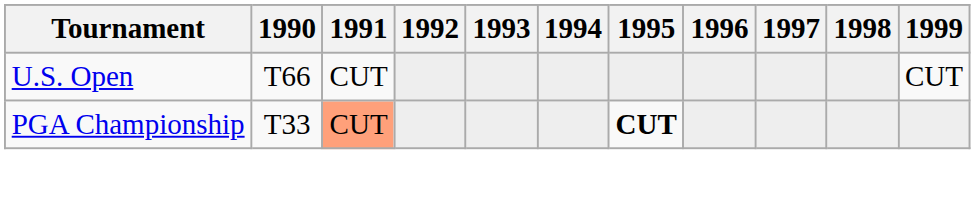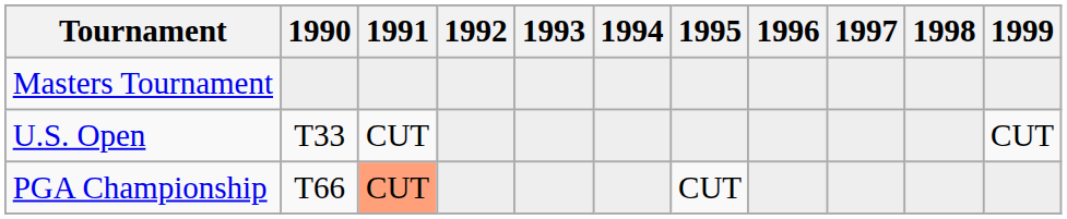 <table class="wikitable" style="font-size:95%;text-align:center;">
 <tr>
 <th>Tournament</th>
 <th>1990</th>
 <th>1991</th>
 <th>1992</th>
 <th>1993</th>
 <th>1994</th>
 <th>1995</th>
 <th>1996</th>
 <th>1997</th>
 <th>1998</th>
 <th>1999</th>
 </tr>
 <tr>
+<td align=left><a href='#'>Masters Tournament</a></td>
+<td style="background:#eeeeee;"></td>
+<td style="background:#eeeeee;"></td>
+<td style="background:#eeeeee;"></td>
+<td style="background:#eeeeee;"></td>
+<td style="background:#eeeeee;"></td>
+<td style="background:#eeeeee;"></td>
+<td style="background:#eeeeee;"></td>
+<td style="background:#eeeeee;"></td>
+<td style="background:#eeeeee;"></td>
+<td style="background:#eeeeee;"></td>
+</tr>
+<tr>
 <td align=left><a href='#'>U.S. Open</a></td>
-<td>T66</td>
+<td>T33</td>
 <td>CUT</td>
 <td style="background:#eeeeee;"></td>
 <td style="background:#eeeeee;"></td>
 <td style="background:#eeeeee;"></td>
 <td style="background:#eeeeee;"></td>
 <td style="background:#eeeeee;"></td>
 <td style="background:#eeeeee;"></td>
 <td style="background:#eeeeee;"></td>
 <td>CUT</td>
 </tr>
 <tr>
 <td align=left><a href='#'>PGA Championship</a></td>
-<td>T33</td>
+<td>T66</td>
 <td style="background: lightsalmon;">CUT</td>
 <td style="background:#eeeeee;"></td>
 <td style="background:#eeeeee;"></td>
 <td style="background:#eeeeee;"></td>
-<td><strong>CUT</strong></td>
+<td>CUT</td>
 <td style="background:#eeeeee;"></td>
 <td style="background:#eeeeee;"></td>
 <td style="background:#eeeeee;"></td>
 <td style="background:#eeeeee;"></td>
 </tr>
 </table>
